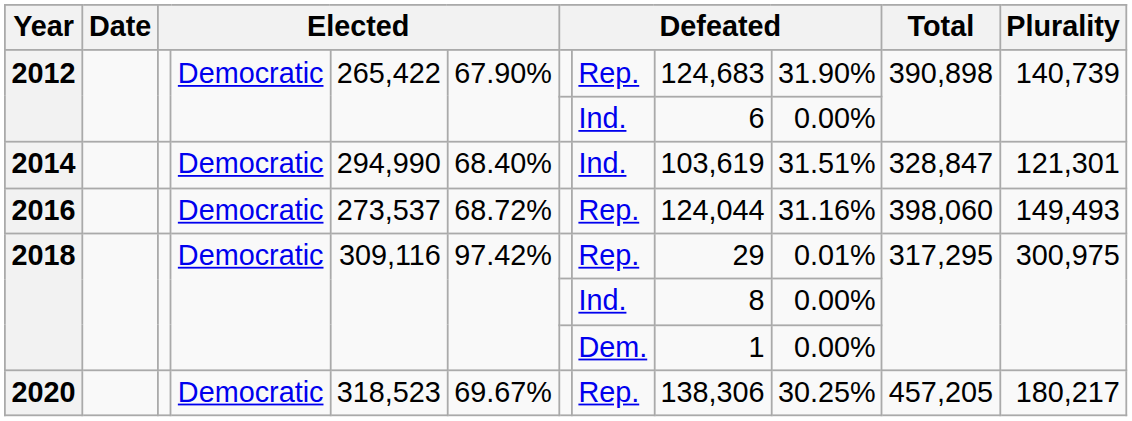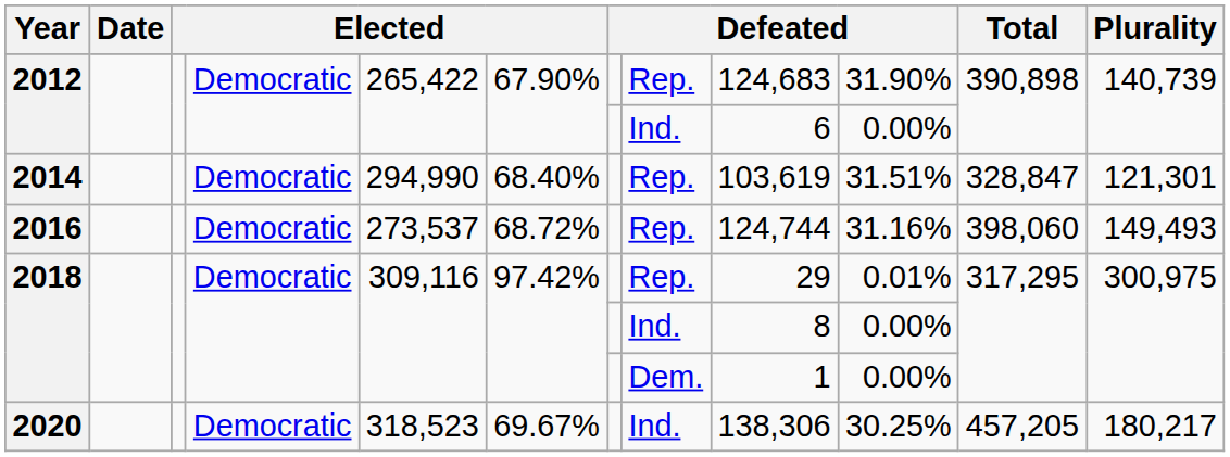 <table class=wikitable>
 <tr>
 <th>Year</th>
 <th>Date</th>
 <th ! colspan="4">Elected</th>
 <th ! colspan="4">Defeated</th>
 <th>Total</th>
 <th>Plurality</th>
 </tr>
 <tr>
 <th rowspan="2" valign="top">2012</th>
 <td rowspan="2" valign="top"></td>
 <td rowspan="2" valign="top"></td>
 <td rowspan="2" valign="top" ><a href='#'>Democratic</a></td>
 <td rowspan="2" valign="top" align="right">265,422</td>
 <td rowspan="2" valign="top" align="right">67.90%</td>
 <td valign="top"></td>
 <td valign="top" ><a href='#'>Rep.</a></td>
 <td valign="top" align="right">124,683</td>
 <td valign="top" align="right">31.90%</td>
 <td rowspan="2" valign="top" align="right">390,898</td>
 <td rowspan="2" valign="top" align="right">140,739</td>
 </tr>
 <tr>
 <td valign="top"></td>
 <td valign="top" ><a href='#'>Ind.</a></td>
 <td valign="top" align="right">6</td>
 <td valign="top" align="right">0.00%</td>
 </tr>
 <tr>
 <th valign="top">2014</th>
 <td valign="top"></td>
 <td valign="top"></td>
 <td valign="top" ><a href='#'>Democratic</a></td>
 <td valign="top" align="right">294,990</td>
 <td valign="top" align="right">68.40%</td>
 <td valign="top"></td>
-<td valign="top" ><a href='#'>Ind.</a></td>
+<td valign="top" ><a href='#'>Rep.</a></td>
 <td valign="top" align="right">103,619</td>
 <td valign="top" align="right">31.51%</td>
 <td valign="top" align="right">328,847</td>
 <td valign="top" align="right">121,301</td>
 </tr>
 <tr>
 <th valign="top">2016</th>
 <td valign="top"></td>
 <td valign="top"></td>
 <td valign="top" ><a href='#'>Democratic</a></td>
 <td valign="top" align="right">273,537</td>
 <td valign="top" align="right">68.72%</td>
 <td valign="top"></td>
 <td valign="top" ><a href='#'>Rep.</a></td>
-<td valign="top" align="right">124,044</td>
+<td valign="top" align="right">124,744</td>
 <td valign="top" align="right">31.16%</td>
 <td valign="top" align="right">398,060</td>
 <td valign="top" align="right">149,493</td>
 </tr>
 <tr>
 <th rowspan="3" valign="top">2018</th>
 <td rowspan="3" valign="top"></td>
 <td rowspan="3" valign="top"></td>
 <td rowspan="3" valign="top" ><a href='#'>Democratic</a></td>
 <td rowspan="3" valign="top" align="right">309,116</td>
 <td rowspan="3" valign="top" align="right">97.42%</td>
 <td valign="top"></td>
 <td valign="top" ><a href='#'>Rep.</a></td>
 <td valign="top" align="right">29</td>
 <td valign="top" align="right">0.01%</td>
 <td rowspan="3" valign="top" align="right">317,295</td>
 <td rowspan="3" valign="top" align="right">300,975</td>
 </tr>
 <tr>
 <td valign="top"></td>
 <td valign="top" ><a href='#'>Ind.</a></td>
 <td valign="top" align="right">8</td>
 <td valign="top" align="right">0.00%</td>
 </tr>
 <tr>
 <td valign="top"></td>
 <td valign="top" ><a href='#'>Dem.</a></td>
 <td valign="top" align="right">1</td>
 <td valign="top" align="right">0.00%</td>
 </tr>
 <tr>
 <th valign="top">2020</th>
 <td valign="top"></td>
 <td valign="top"></td>
 <td valign="top" ><a href='#'>Democratic</a></td>
 <td valign="top" align="right">318,523</td>
 <td valign="top" align="right">69.67%</td>
 <td valign="top"></td>
-<td valign="top" ><a href='#'>Rep.</a></td>
+<td valign="top" ><a href='#'>Ind.</a></td>
 <td valign="top" align="right">138,306</td>
 <td valign="top" align="right">30.25%</td>
 <td valign="top" align="right">457,205</td>
 <td valign="top" align="right">180,217</td>
 </tr>
 </table>
